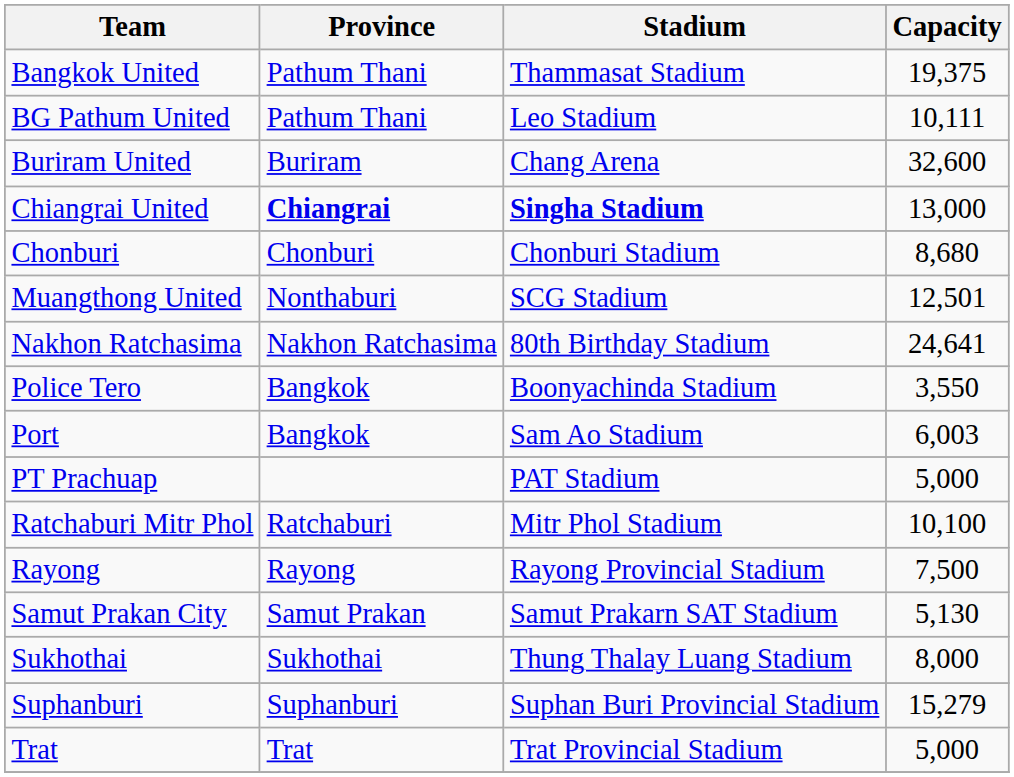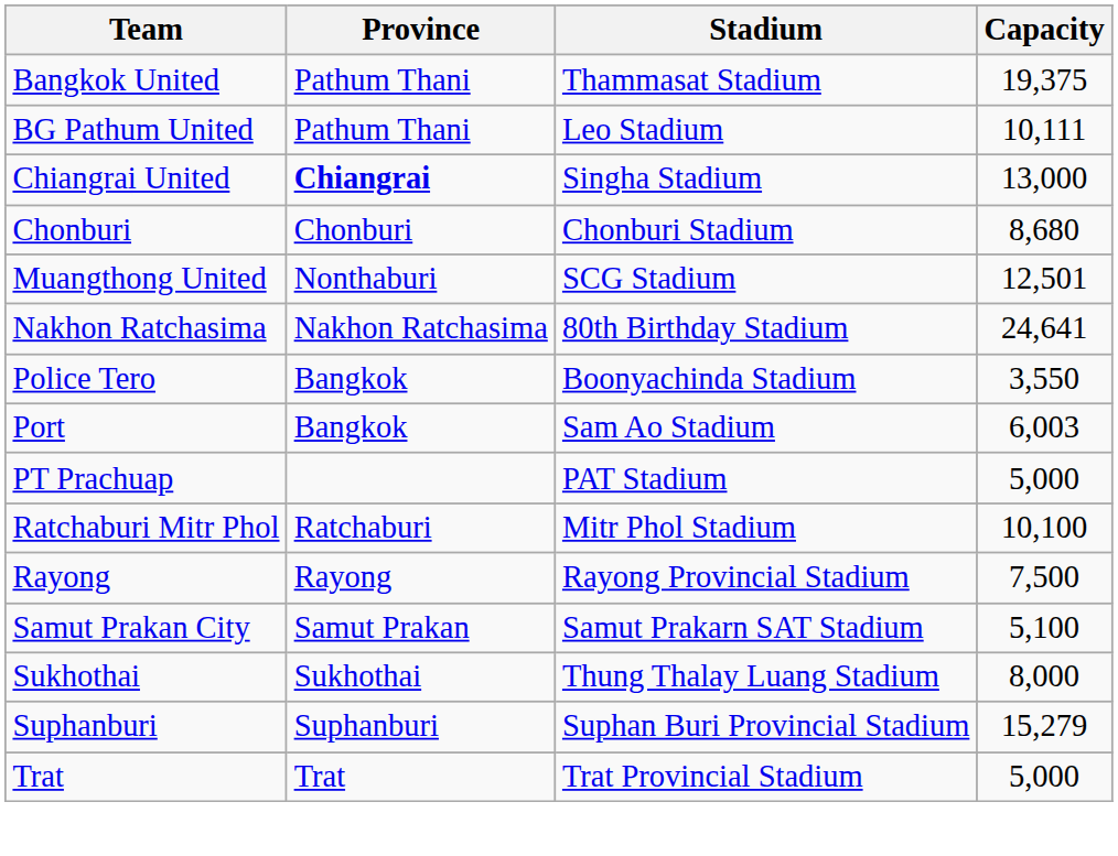 <table class="wikitable sortable">
 <tr>
 <th>Team</th>
 <th>Province</th>
 <th>Stadium</th>
 <th>Capacity</th>
 </tr>
 <tr>
 <td><a href='#'>Bangkok United</a></td>
 <td><a href='#'>Pathum Thani</a></td>
 <td><a href='#'>Thammasat Stadium</a></td>
 <td align="center">19,375</td>
 </tr>
 <tr>
 <td><a href='#'>BG Pathum United</a></td>
 <td><a href='#'>Pathum Thani</a></td>
 <td><a href='#'>Leo Stadium</a></td>
 <td align="center">10,111</td>
 </tr>
 <tr>
-<td><a href='#'>Buriram United</a></td>
-<td><a href='#'>Buriram</a></td>
-<td><a href='#'>Chang Arena</a></td>
-<td align="center">32,600</td>
-</tr>
-<tr>
 <td><a href='#'>Chiangrai United</a></td>
 <td><strong><a href='#'>Chiangrai</a></strong></td>
-<td><strong><a href='#'>Singha Stadium</a></strong></td>
+<td><a href='#'>Singha Stadium</a></td>
 <td align="center">13,000</td>
 </tr>
 <tr>
 <td><a href='#'>Chonburi</a></td>
 <td><a href='#'>Chonburi</a></td>
 <td><a href='#'>Chonburi Stadium</a></td>
 <td align="center">8,680</td>
 </tr>
 <tr>
 <td><a href='#'>Muangthong United</a></td>
 <td><a href='#'>Nonthaburi</a></td>
 <td><a href='#'>SCG Stadium</a></td>
 <td align="center">12,501</td>
 </tr>
 <tr>
 <td><a href='#'>Nakhon Ratchasima</a></td>
 <td><a href='#'>Nakhon Ratchasima</a></td>
 <td><a href='#'>80th Birthday Stadium</a></td>
 <td align="center">24,641</td>
 </tr>
 <tr>
 <td><a href='#'>Police Tero</a></td>
 <td><a href='#'>Bangkok</a></td>
 <td><a href='#'>Boonyachinda Stadium</a></td>
 <td align="center">3,550</td>
 </tr>
 <tr>
 <td><a href='#'>Port</a></td>
 <td><a href='#'>Bangkok</a></td>
 <td><a href='#'>Sam Ao Stadium</a></td>
 <td align="center">6,003</td>
 </tr>
 <tr>
 <td><a href='#'>PT Prachuap</a></td>
 <td></td>
 <td><a href='#'>PAT Stadium</a></td>
 <td align="center">5,000</td>
 </tr>
 <tr>
 <td><a href='#'>Ratchaburi Mitr Phol</a></td>
 <td><a href='#'>Ratchaburi</a></td>
 <td><a href='#'>Mitr Phol Stadium</a></td>
 <td align="center">10,100</td>
 </tr>
 <tr>
 <td><a href='#'>Rayong</a></td>
 <td><a href='#'>Rayong</a></td>
 <td><a href='#'>Rayong Provincial Stadium</a></td>
 <td align="center">7,500</td>
 </tr>
 <tr>
 <td><a href='#'>Samut Prakan City</a></td>
 <td><a href='#'>Samut Prakan</a></td>
 <td><a href='#'>Samut Prakarn SAT Stadium</a></td>
-<td align="center">5,130</td>
+<td align="center">5,100</td>
 </tr>
 <tr>
 <td><a href='#'>Sukhothai</a></td>
 <td><a href='#'>Sukhothai</a></td>
 <td><a href='#'>Thung Thalay Luang Stadium</a></td>
 <td align="center">8,000</td>
 </tr>
 <tr>
 <td><a href='#'>Suphanburi</a></td>
 <td><a href='#'>Suphanburi</a></td>
 <td><a href='#'>Suphan Buri Provincial Stadium</a></td>
 <td align="center">15,279</td>
 </tr>
 <tr>
 <td><a href='#'>Trat</a></td>
 <td><a href='#'>Trat</a></td>
 <td><a href='#'>Trat Provincial Stadium</a></td>
 <td align="center">5,000</td>
 </tr>
 <tr>
 </tr>
 </table>
